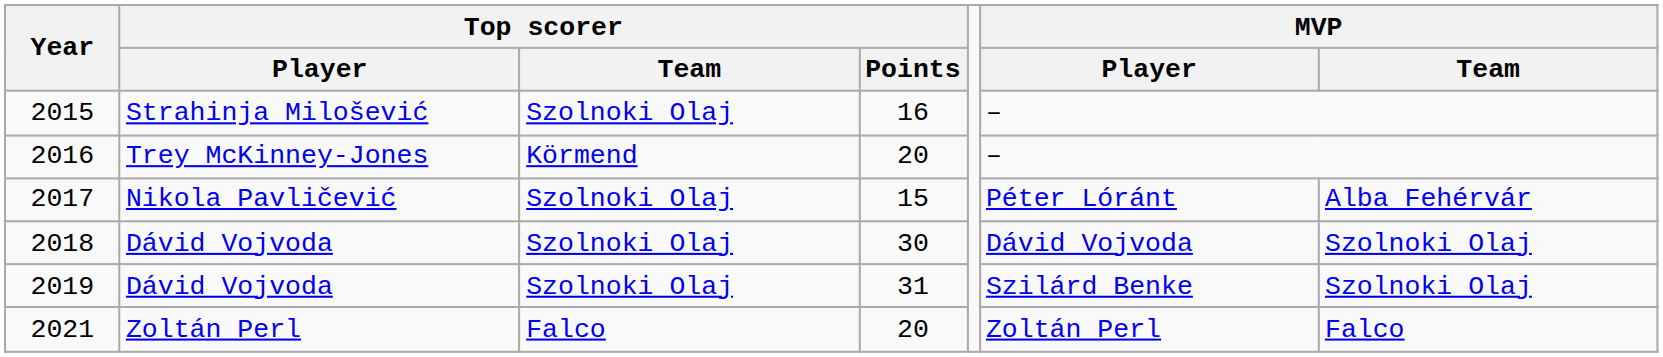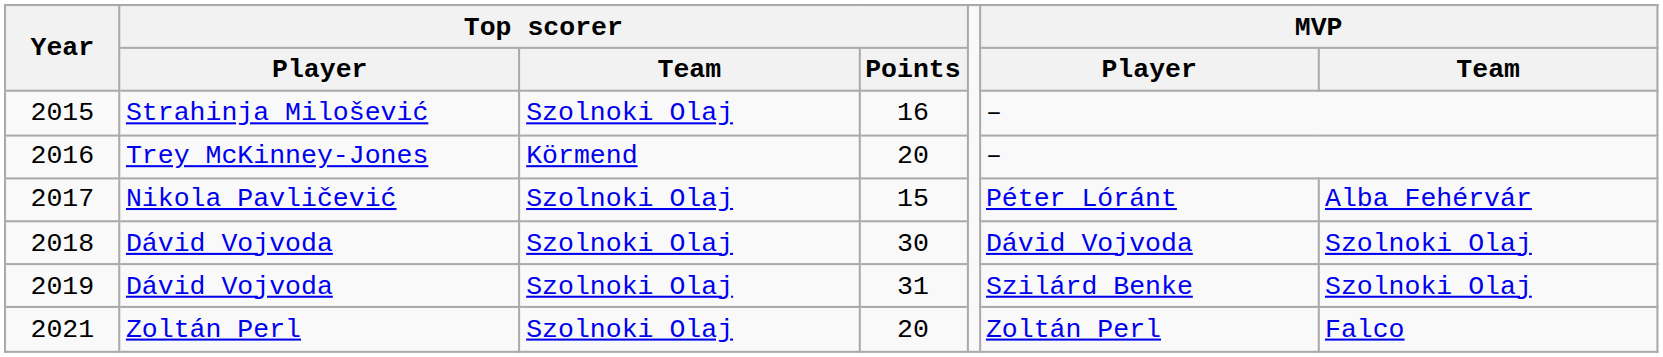 <table class="wikitable sortable">
 <tr>
 </tr>
 <tr>
 <th rowspan="2" width=50>Year</th>
 <th colspan="3">Top scorer</th>
 <td rowspan=8></td>
 <th colspan="2">MVP</th>
 </tr>
 <tr>
 <th width=190>Player</th>
 <th width=160>Team</th>
 <th>Points</th>
 <th width=160>Player</th>
 <th width=160>Team</th>
 </tr>
 <tr>
 <td style="text-align:center">2015</td>
 <td> <a href='#'>Strahinja Milošević</a></td>
 <td><a href='#'> Szolnoki Olaj</a></td>
 <td style="text-align:center">16</td>
 <td colspan="2">–</td>
 </tr>
 <tr>
 <td style="text-align:center">2016</td>
 <td> <a href='#'>Trey McKinney-Jones</a></td>
 <td><a href='#'> Körmend</a></td>
 <td style="text-align:center">20</td>
 <td colspan="2">–</td>
 </tr>
 <tr>
 <td style="text-align:center">2017</td>
 <td> <a href='#'>Nikola Pavličević</a></td>
 <td><a href='#'>Szolnoki Olaj</a></td>
 <td style="text-align:center">15</td>
 <td> <a href='#'>Péter Lóránt</a></td>
 <td><a href='#'>Alba Fehérvár</a></td>
 </tr>
 <tr>
 <td style="text-align:center">2018</td>
 <td> <a href='#'>Dávid Vojvoda</a></td>
 <td><a href='#'>Szolnoki Olaj</a></td>
 <td style="text-align:center">30</td>
 <td> <a href='#'>Dávid Vojvoda</a></td>
 <td><a href='#'>Szolnoki Olaj</a></td>
 </tr>
 <tr>
 <td style="text-align:center">2019</td>
 <td> <a href='#'>Dávid Vojvoda</a></td>
 <td><a href='#'>Szolnoki Olaj</a></td>
 <td style="text-align:center">31</td>
 <td> <a href='#'>Szilárd Benke</a></td>
 <td><a href='#'>Szolnoki Olaj</a></td>
 </tr>
 <tr>
 <td style="text-align:center">2021</td>
 <td> <a href='#'>Zoltán Perl</a></td>
-<td><a href='#'>Falco</a></td>
+<td><a href='#'>Szolnoki Olaj</a></td>
 <td style="text-align:center">20</td>
 <td> <a href='#'>Zoltán Perl</a></td>
 <td><a href='#'>Falco</a></td>
 </tr>
 </table>
